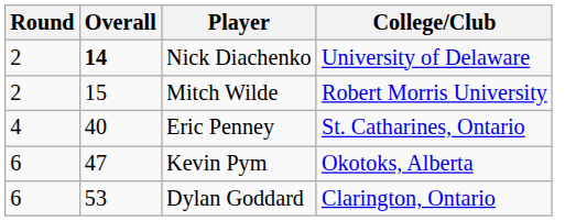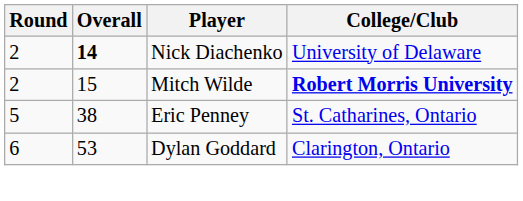 <table class="wikitable">
 <tr>
 <th>Round</th>
 <th>Overall</th>
 <th>Player</th>
 <th>College/Club</th>
 </tr>
 <tr>
 <td>2</td>
 <td><strong>14</strong></td>
 <td>Nick Diachenko</td>
 <td><a href='#'>University of Delaware</a></td>
 </tr>
 <tr>
 <td>2</td>
 <td>15</td>
 <td>Mitch Wilde</td>
-<td><a href='#'>Robert Morris University</a></td>
+<td><strong><a href='#'>Robert Morris University</a></strong></td>
 </tr>
 <tr>
-<td>4</td>
-<td>40</td>
+<td>5</td>
+<td>38</td>
 <td>Eric Penney</td>
 <td><a href='#'>St. Catharines, Ontario</a></td>
-</tr>
-<tr>
-<td>6</td>
-<td>47</td>
-<td>Kevin Pym</td>
-<td><a href='#'>Okotoks, Alberta</a></td>
 </tr>
 <tr>
 <td>6</td>
 <td>53</td>
 <td>Dylan Goddard</td>
 <td><a href='#'>Clarington, Ontario</a></td>
 </tr>
 </table>
